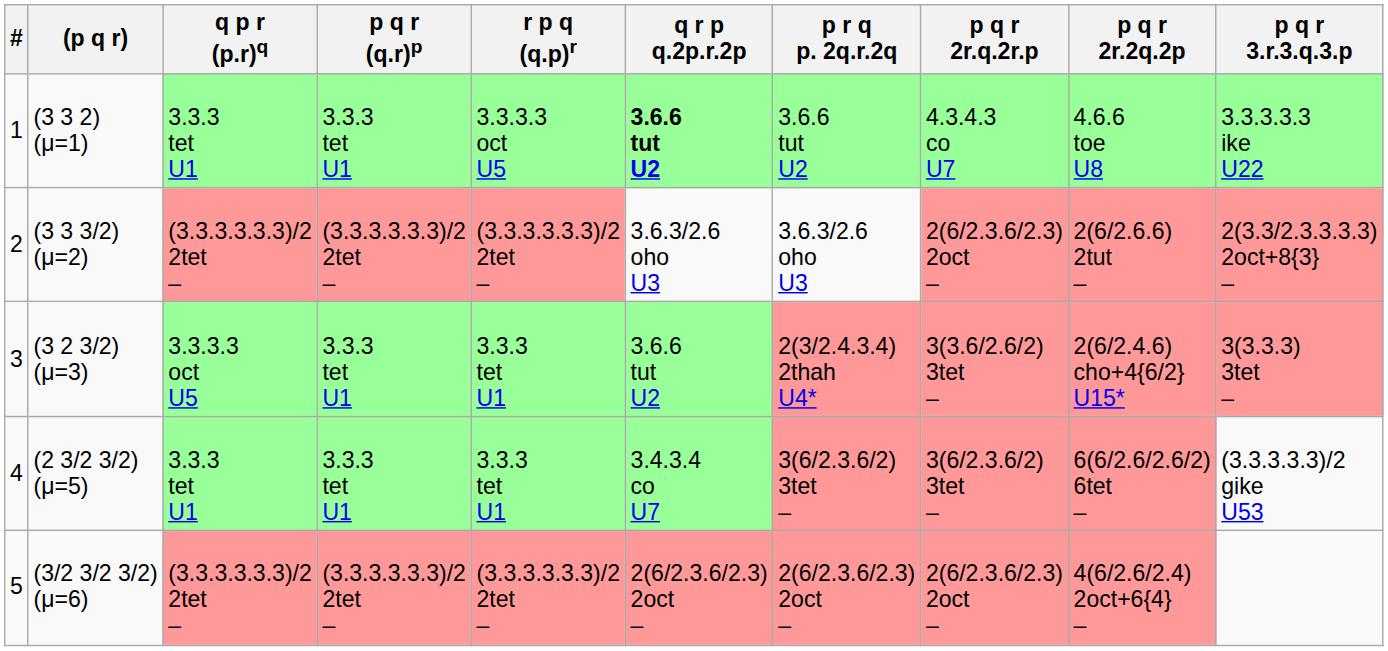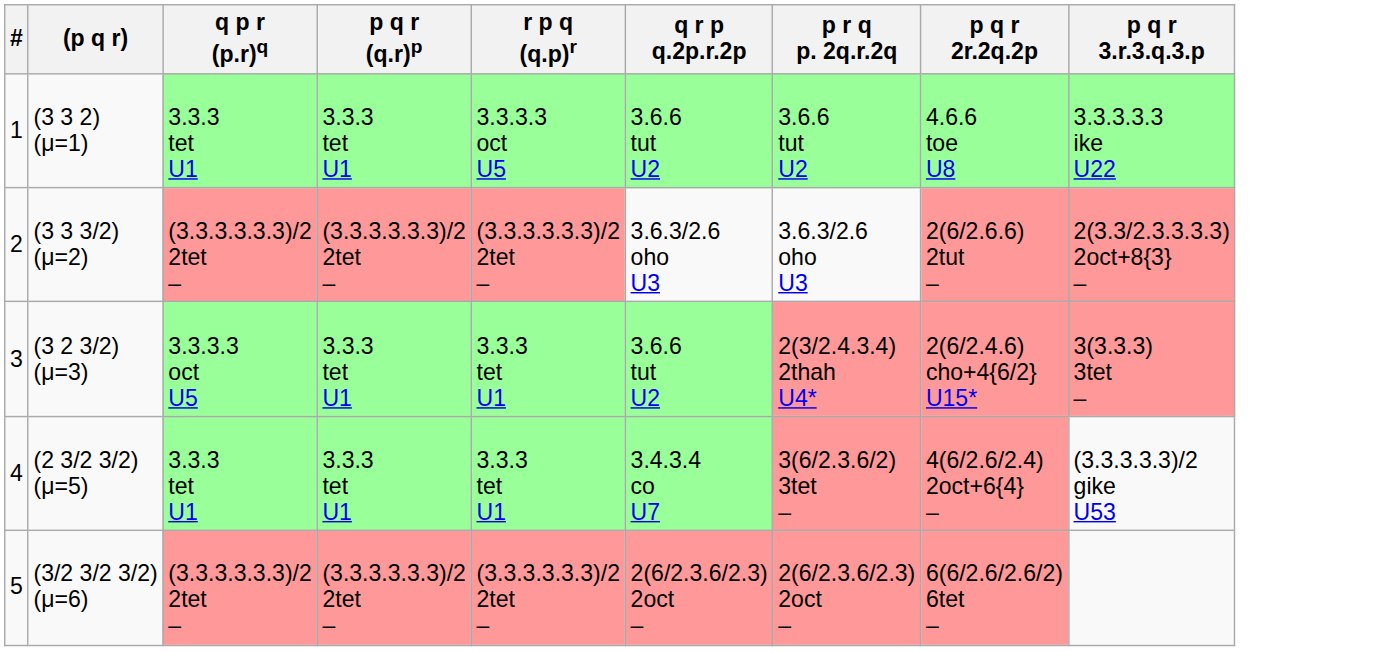 <table class="wikitable">
 <tr>
 <th>#</th>
 <th>(p q r)</th>
 <th>q  p r<br>(p.r)<sup>q</sup></th>
 <th>p  q r<br>(q.r)<sup>p</sup></th>
 <th>r  p q<br>(q.p)<sup>r</sup></th>
 <th>q r  p<br>q.2p.r.2p</th>
 <th>p r  q<br>p. 2q.r.2q</th>
-<th>p q  r<br>2r.q.2r.p</th>
 <th>p q r <br>2r.2q.2p</th>
 <th> p q r<br>3.r.3.q.3.p</th>
 </tr>
 <tr>
 <td>1</td>
 <td>(3 3 2)<br>(μ=1)</td>
 <td bgcolor=#99ff99><br>3.3.3<br>tet<br><a href='#'>U1</a></td>
 <td bgcolor=#99ff99><br>3.3.3<br>tet<br><a href='#'>U1</a></td>
 <td bgcolor=#99ff99><br>3.3.3.3<br>oct<br><a href='#'>U5</a></td>
-<td bgcolor=#99ff99><strong><br>3.6.6<br>tut<br><a href='#'>U2</a></strong></td>
 <td bgcolor=#99ff99><br>3.6.6<br>tut<br><a href='#'>U2</a></td>
-<td bgcolor=#99ff99><br>4.3.4.3<br>co<br><a href='#'>U7</a></td>
+<td bgcolor=#99ff99><br>3.6.6<br>tut<br><a href='#'>U2</a></td>
 <td bgcolor=#99ff99><br>4.6.6<br>toe<br><a href='#'>U8</a></td>
 <td bgcolor=#99ff99><br>3.3.3.3.3<br>ike<br><a href='#'>U22</a></td>
 </tr>
 <tr>
 <td>2</td>
 <td>(3 3 3/2)<br>(μ=2)</td>
 <td bgcolor=#ff9999><br>(3.3.3.3.3.3)/2<br>2tet<br>–</td>
 <td bgcolor=#ff9999><br>(3.3.3.3.3.3)/2<br>2tet<br>–</td>
 <td bgcolor=#ff9999><br>(3.3.3.3.3.3)/2<br>2tet<br>–</td>
 <td><br>3.6.3/2.6<br>oho<br><a href='#'>U3</a></td>
 <td><br>3.6.3/2.6<br>oho<br><a href='#'>U3</a></td>
-<td bgcolor=#ff9999><br>2(6/2.3.6/2.3)<br>2oct<br>–</td>
 <td bgcolor=#ff9999><br>2(6/2.6.6)<br>2tut<br>–</td>
 <td bgcolor=#ff9999><br>2(3.3/2.3.3.3.3)<br>2oct+8{3}<br>–</td>
 </tr>
 <tr>
 <td>3</td>
 <td>(3 2 3/2)<br>(μ=3)</td>
 <td bgcolor=#99ff99><br>3.3.3.3<br>oct<br><a href='#'>U5</a></td>
 <td bgcolor=#99ff99><br>3.3.3<br>tet<br><a href='#'>U1</a></td>
 <td bgcolor=#99ff99><br>3.3.3<br>tet<br><a href='#'>U1</a></td>
 <td bgcolor=#99ff99><br>3.6.6<br>tut<br><a href='#'>U2</a></td>
 <td bgcolor=#ff9999><br>2(3/2.4.3.4)<br>2thah<br><a href='#'>U4*</a></td>
-<td bgcolor=#ff9999><br>3(3.6/2.6/2)<br>3tet<br>–</td>
 <td bgcolor=#ff9999><br>2(6/2.4.6)<br>cho+4{6/2}<br><a href='#'>U15*</a></td>
 <td bgcolor=#ff9999><br>3(3.3.3)<br>3tet<br>–</td>
 </tr>
 <tr>
 <td>4</td>
 <td>(2 3/2 3/2)<br>(μ=5)</td>
 <td bgcolor=#99ff99><br>3.3.3<br>tet<br><a href='#'>U1</a></td>
 <td bgcolor=#99ff99><br>3.3.3<br>tet<br><a href='#'>U1</a></td>
 <td bgcolor=#99ff99><br>3.3.3<br>tet<br><a href='#'>U1</a></td>
 <td bgcolor=#99ff99><br>3.4.3.4<br>co<br><a href='#'>U7</a></td>
 <td bgcolor=#ff9999><br>3(6/2.3.6/2)<br>3tet<br>–</td>
-<td bgcolor=#ff9999><br>3(6/2.3.6/2)<br>3tet<br>–</td>
-<td bgcolor=#ff9999><br>6(6/2.6/2.6/2)<br>6tet<br>–</td>
+<td bgcolor=#ff9999><br>4(6/2.6/2.4)<br>2oct+6{4}<br>–</td>
 <td><br>(3.3.3.3.3)/2<br>gike<br><a href='#'>U53</a></td>
 </tr>
 <tr>
 <td>5</td>
 <td>(3/2 3/2 3/2)<br>(μ=6)</td>
 <td bgcolor=#ff9999><br>(3.3.3.3.3.3)/2<br>2tet<br>–</td>
 <td bgcolor=#ff9999><br>(3.3.3.3.3.3)/2<br>2tet<br>–</td>
 <td bgcolor=#ff9999><br>(3.3.3.3.3.3)/2<br>2tet<br>–</td>
 <td bgcolor=#ff9999><br>2(6/2.3.6/2.3)<br>2oct<br>–</td>
 <td bgcolor=#ff9999><br>2(6/2.3.6/2.3)<br>2oct<br>–</td>
-<td bgcolor=#ff9999><br>2(6/2.3.6/2.3)<br>2oct<br>–</td>
-<td bgcolor=#ff9999><br>4(6/2.6/2.4)<br>2oct+6{4}<br>–</td>
+<td bgcolor=#ff9999><br>6(6/2.6/2.6/2)<br>6tet<br>–</td>
 <td></td>
 </tr>
 </table>
